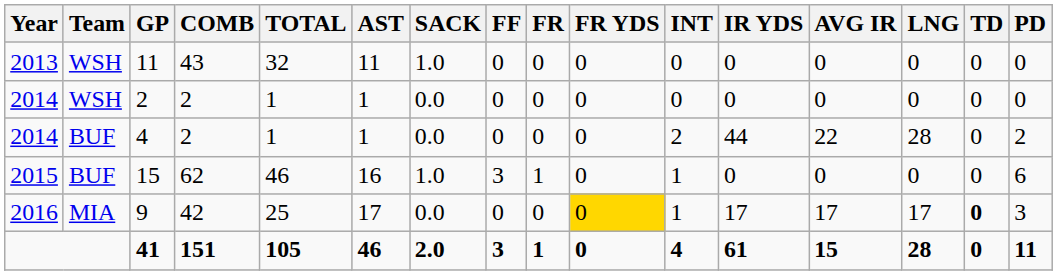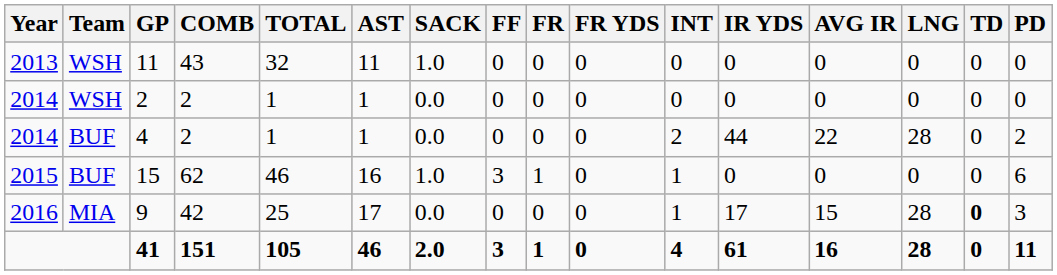 <table class="wikitable">
 <tr>
 <th>Year</th>
 <th>Team</th>
 <th>GP</th>
 <th>COMB</th>
 <th>TOTAL</th>
 <th>AST</th>
 <th>SACK</th>
 <th>FF</th>
 <th>FR</th>
 <th>FR YDS</th>
 <th>INT</th>
 <th>IR YDS</th>
 <th>AVG IR</th>
 <th>LNG</th>
 <th>TD</th>
 <th>PD</th>
 </tr>
 <tr>
 <td><a href='#'>2013</a></td>
 <td><a href='#'>WSH</a></td>
 <td>11</td>
 <td>43</td>
 <td>32</td>
 <td>11</td>
 <td>1.0</td>
 <td>0</td>
 <td>0</td>
 <td>0</td>
 <td>0</td>
 <td>0</td>
 <td>0</td>
 <td>0</td>
 <td>0</td>
 <td>0</td>
 </tr>
 <tr>
 <td><a href='#'>2014</a></td>
 <td><a href='#'>WSH</a></td>
 <td>2</td>
 <td>2</td>
 <td>1</td>
 <td>1</td>
 <td>0.0</td>
 <td>0</td>
 <td>0</td>
 <td>0</td>
 <td>0</td>
 <td>0</td>
 <td>0</td>
 <td>0</td>
 <td>0</td>
 <td>0</td>
 </tr>
 <tr>
 <td><a href='#'>2014</a></td>
 <td><a href='#'>BUF</a></td>
 <td>4</td>
 <td>2</td>
 <td>1</td>
 <td>1</td>
 <td>0.0</td>
 <td>0</td>
 <td>0</td>
 <td>0</td>
 <td>2</td>
 <td>44</td>
 <td>22</td>
 <td>28</td>
 <td>0</td>
 <td>2</td>
 </tr>
 <tr>
 <td><a href='#'>2015</a></td>
 <td><a href='#'>BUF</a></td>
 <td>15</td>
 <td>62</td>
 <td>46</td>
 <td>16</td>
 <td>1.0</td>
 <td>3</td>
 <td>1</td>
 <td>0</td>
 <td>1</td>
 <td>0</td>
 <td>0</td>
 <td>0</td>
 <td>0</td>
 <td>6</td>
 </tr>
 <tr>
 <td><a href='#'>2016</a></td>
 <td><a href='#'>MIA</a></td>
 <td>9</td>
 <td>42</td>
 <td>25</td>
 <td>17</td>
 <td>0.0</td>
 <td>0</td>
 <td>0</td>
-<td style="background: gold;">0</td>
+<td>0</td>
 <td>1</td>
 <td>17</td>
-<td>17</td>
-<td>17</td>
+<td>15</td>
+<td>28</td>
 <td><strong>0</strong></td>
 <td>3</td>
 </tr>
 <tr>
 <td colspan="2"><strong></strong></td>
 <td><strong>41</strong></td>
 <td><strong>151</strong></td>
 <td><strong>105</strong></td>
 <td><strong>46</strong></td>
 <td><strong>2.0</strong></td>
 <td><strong>3</strong></td>
 <td><strong>1</strong></td>
 <td><strong>0</strong></td>
 <td><strong>4</strong></td>
 <td><strong>61</strong></td>
-<td><strong>15</strong></td>
+<td><strong>16</strong></td>
 <td><strong>28</strong></td>
 <td><strong>0</strong></td>
 <td><strong>11</strong></td>
 </tr>
 </table>
